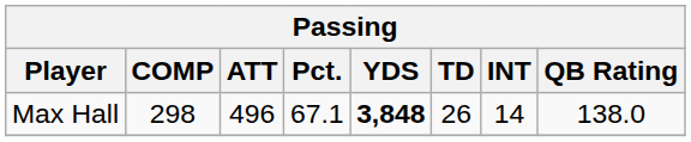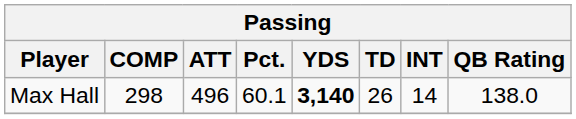 <table class="wikitable">
 <tr>
 <th colspan="8" align="center">Passing</th>
 </tr>
 <tr>
 <th>Player</th>
 <th>COMP</th>
 <th>ATT</th>
 <th>Pct.</th>
 <th>YDS</th>
 <th>TD</th>
 <th>INT</th>
 <th>QB Rating</th>
 </tr>
 <tr>
 <td>Max Hall</td>
 <td align="center">298</td>
 <td align="center">496</td>
-<td align="center">67.1</td>
-<td align="center"><strong>3,848</strong></td>
+<td align="center">60.1</td>
+<td align="center"><strong>3,140</strong></td>
 <td align="center">26</td>
 <td align="center">14</td>
 <td align="center">138.0</td>
 </tr>
 <tr>
 </tr>
 </table>
